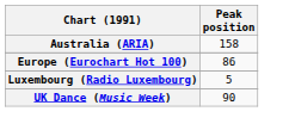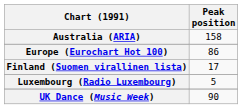 <table class="wikitable sortable plainrowheaders" style="text-align:center">
 <tr>
 <th>Chart (1991)</th>
 <th>Peak<br>position</th>
 </tr>
 <tr>
 <th scope="row">Australia (<a href='#'>ARIA</a>)</th>
 <td>158</td>
 </tr>
 <tr>
 </tr>
 <tr>
 </tr>
 <tr>
 <th scope="row">Europe (<a href='#'>Eurochart Hot 100</a>)</th>
 <td>86</td>
+</tr>
+<tr>
+<th scope="row">Finland (<a href='#'>Suomen virallinen lista</a>)</th>
+<td>17</td>
 </tr>
 <tr>
 </tr>
 <tr>
 </tr>
 <tr>
 <th scope="row">Luxembourg (<a href='#'>Radio Luxembourg</a>)</th>
 <td>5</td>
 </tr>
 <tr>
 </tr>
 <tr>
 </tr>
 <tr>
 </tr>
 <tr>
 </tr>
 <tr>
 <th scope="row"><a href='#'>UK Dance</a> (<em><a href='#'>Music Week</a></em>)</th>
 <td>90</td>
 </tr>
 </table>
